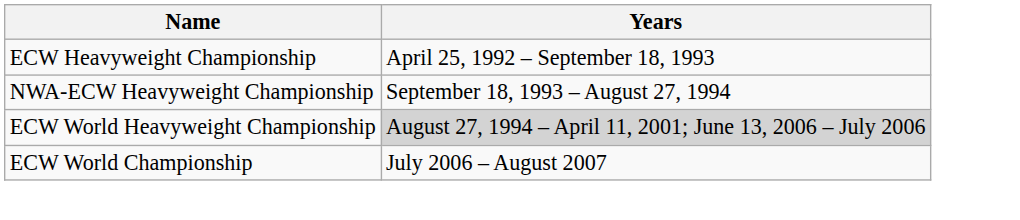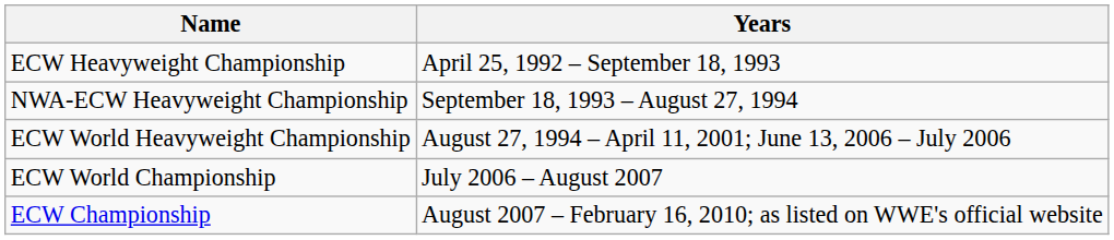 <table class="wikitable" border="1">
 <tr>
 <th>Name</th>
 <th>Years</th>
 </tr>
 <tr>
 <td>ECW Heavyweight Championship</td>
 <td>April 25, 1992 – September 18, 1993</td>
 </tr>
 <tr>
 <td>NWA-ECW Heavyweight Championship</td>
 <td>September 18, 1993 – August 27, 1994</td>
 </tr>
 <tr>
 <td>ECW World Heavyweight Championship</td>
-<td style="background: lightgrey;">August 27, 1994 – April 11, 2001; June 13, 2006 – July 2006</td>
+<td>August 27, 1994 – April 11, 2001; June 13, 2006 – July 2006</td>
 </tr>
 <tr>
 <td>ECW World Championship</td>
 <td>July 2006 – August 2007</td>
 </tr>
+<tr>
+<td><a href='#'>ECW Championship</a></td>
+<td>August 2007 – February 16, 2010; as listed on WWE's official website</td>
+</tr>
 </table>
